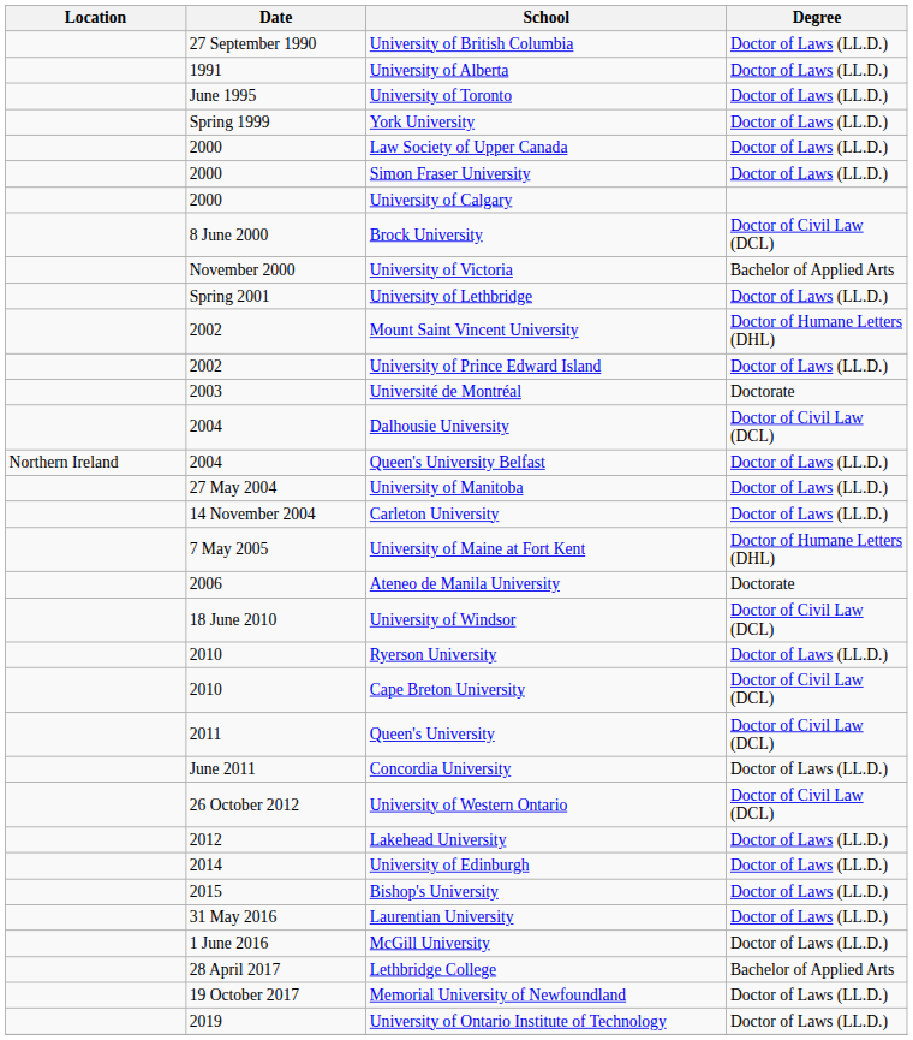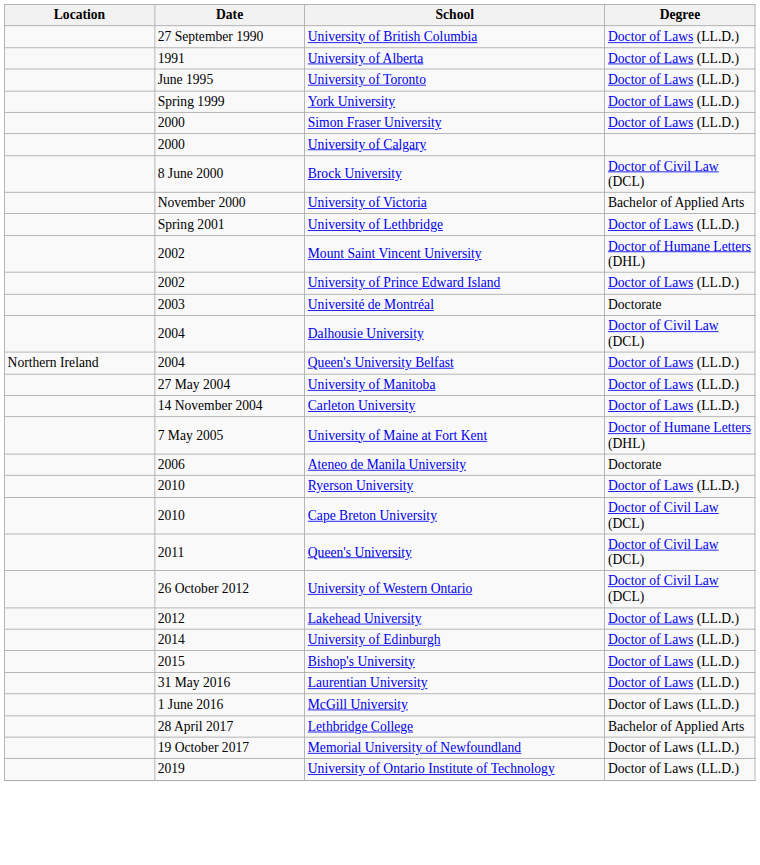 <table class="wikitable" style="width:100%;">
 <tr>
 <th scope="col" style="width:20%;">Location</th>
 <th scope="col" style="width:20%;">Date</th>
 <th scope="col" style="width:40%;">School</th>
 <th scope="col" style="width:20%;">Degree</th>
 </tr>
 <tr>
 <td></td>
 <td>27 September 1990</td>
 <td><a href='#'>University of British Columbia</a></td>
 <td><a href='#'>Doctor of Laws</a> (LL.D.)</td>
 </tr>
 <tr>
 <td></td>
 <td>1991</td>
 <td><a href='#'>University of Alberta</a></td>
 <td><a href='#'>Doctor of Laws</a> (LL.D.)</td>
 </tr>
 <tr>
 <td></td>
 <td>June 1995</td>
 <td><a href='#'>University of Toronto</a></td>
 <td><a href='#'>Doctor of Laws</a> (LL.D.)</td>
 </tr>
 <tr>
 <td></td>
 <td>Spring 1999</td>
 <td><a href='#'>York University</a></td>
-<td><a href='#'>Doctor of Laws</a> (LL.D.)</td>
-</tr>
-<tr>
-<td></td>
-<td>2000</td>
-<td><a href='#'>Law Society of Upper Canada</a></td>
 <td><a href='#'>Doctor of Laws</a> (LL.D.)</td>
 </tr>
 <tr>
 <td></td>
 <td>2000</td>
 <td><a href='#'>Simon Fraser University</a></td>
 <td><a href='#'>Doctor of Laws</a> (LL.D.)</td>
 </tr>
 <tr>
 <td></td>
 <td>2000</td>
 <td><a href='#'>University of Calgary</a></td>
 <td></td>
 </tr>
 <tr>
 <td></td>
 <td>8 June 2000</td>
 <td><a href='#'>Brock University</a></td>
 <td><a href='#'>Doctor of Civil Law</a> (DCL)</td>
 </tr>
 <tr>
 <td></td>
 <td>November 2000</td>
 <td><a href='#'>University of Victoria</a></td>
 <td>Bachelor of Applied Arts</td>
 </tr>
 <tr>
 <td></td>
 <td>Spring 2001</td>
 <td><a href='#'>University of Lethbridge</a></td>
 <td><a href='#'>Doctor of Laws</a> (LL.D.)</td>
 </tr>
 <tr>
 <td></td>
 <td>2002</td>
 <td><a href='#'>Mount Saint Vincent University</a></td>
 <td><a href='#'>Doctor of Humane Letters</a> (DHL)</td>
 </tr>
 <tr>
 <td></td>
 <td>2002</td>
 <td><a href='#'>University of Prince Edward Island</a></td>
 <td><a href='#'>Doctor of Laws</a> (LL.D.)  </td>
 </tr>
 <tr>
 <td></td>
 <td>2003</td>
 <td><a href='#'>Université de Montréal</a></td>
 <td>Doctorate </td>
 </tr>
 <tr>
 <td></td>
 <td>2004</td>
 <td><a href='#'>Dalhousie University</a></td>
 <td><a href='#'>Doctor of Civil Law</a> (DCL)</td>
 </tr>
 <tr>
 <td> Northern Ireland</td>
 <td>2004</td>
 <td><a href='#'>Queen's University Belfast</a></td>
 <td><a href='#'>Doctor of Laws</a> (LL.D.)</td>
 </tr>
 <tr>
 <td></td>
 <td>27 May 2004</td>
 <td><a href='#'>University of Manitoba</a></td>
 <td><a href='#'>Doctor of Laws</a> (LL.D.)</td>
 </tr>
 <tr>
 <td></td>
 <td>14 November 2004</td>
 <td><a href='#'>Carleton University</a></td>
 <td><a href='#'>Doctor of Laws</a> (LL.D.)</td>
 </tr>
 <tr>
 <td></td>
 <td>7 May 2005</td>
 <td><a href='#'>University of Maine at Fort Kent</a></td>
 <td><a href='#'>Doctor of Humane Letters</a> (DHL)</td>
 </tr>
 <tr>
 <td></td>
 <td>2006</td>
 <td><a href='#'>Ateneo de Manila University</a></td>
 <td>Doctorate</td>
 </tr>
 <tr>
 <td></td>
-<td>18 June 2010</td>
-<td><a href='#'>University of Windsor</a></td>
-<td><a href='#'>Doctor of Civil Law</a> (DCL)</td>
-</tr>
-<tr>
-<td></td>
 <td>2010</td>
 <td><a href='#'>Ryerson University</a></td>
 <td><a href='#'>Doctor of Laws</a> (LL.D.)</td>
 </tr>
 <tr>
 <td></td>
 <td>2010</td>
 <td><a href='#'>Cape Breton University</a></td>
 <td><a href='#'>Doctor of Civil Law</a> (DCL)</td>
 </tr>
 <tr>
 <td></td>
 <td>2011</td>
 <td><a href='#'>Queen's University</a></td>
 <td><a href='#'>Doctor of Civil Law</a> (DCL)</td>
-</tr>
-<tr>
-<td></td>
-<td>June 2011</td>
-<td><a href='#'>Concordia University</a></td>
-<td>Doctor of Laws (LL.D.)</td>
 </tr>
 <tr>
 <td></td>
 <td>26 October 2012</td>
 <td><a href='#'>University of Western Ontario</a></td>
 <td><a href='#'>Doctor of Civil Law</a> (DCL)</td>
 </tr>
 <tr>
 <td></td>
 <td>2012</td>
 <td><a href='#'>Lakehead University</a></td>
 <td><a href='#'>Doctor of Laws</a> (LL.D.)</td>
 </tr>
 <tr>
 <td></td>
 <td>2014</td>
 <td><a href='#'>University of Edinburgh</a></td>
 <td><a href='#'>Doctor of Laws</a> (LL.D.)</td>
 </tr>
 <tr>
 <td></td>
 <td>2015</td>
 <td><a href='#'>Bishop's University</a></td>
 <td><a href='#'>Doctor of Laws</a> (LL.D.)</td>
 </tr>
 <tr>
 <td></td>
 <td>31 May 2016</td>
 <td><a href='#'>Laurentian University</a></td>
 <td><a href='#'>Doctor of Laws</a> (LL.D.)</td>
 </tr>
 <tr>
 <td></td>
 <td>1 June 2016</td>
 <td><a href='#'>McGill University</a></td>
 <td>Doctor of Laws (LL.D.)</td>
 </tr>
 <tr>
 <td></td>
 <td>28 April 2017</td>
 <td><a href='#'>Lethbridge College</a></td>
 <td>Bachelor of Applied Arts</td>
 </tr>
 <tr>
 <td></td>
 <td>19 October 2017</td>
 <td><a href='#'>Memorial University of Newfoundland</a></td>
 <td>Doctor of Laws (LL.D.) </td>
 </tr>
 <tr>
 <td></td>
 <td>2019</td>
 <td><a href='#'>University of Ontario Institute of Technology</a></td>
 <td>Doctor of Laws (LL.D.)</td>
 </tr>
 <tr>
 </tr>
 </table>
